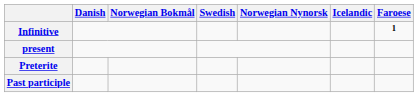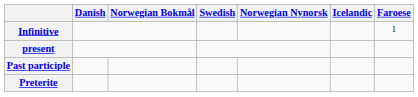 <table class="wikitable" style="text-align: center; font-size: 90%">
 <tr>
 <th></th>
 <th><a href='#'>Danish</a></th>
 <th><a href='#'>Norwegian Bokmål</a></th>
 <th><a href='#'>Swedish</a></th>
 <th><a href='#'>Norwegian Nynorsk</a></th>
 <th><a href='#'>Icelandic</a></th>
 <th><a href='#'>Faroese</a></th>
 </tr>
 <tr>
 <th><a href='#'>Infinitive</a></th>
 <td colspan="2"></td>
 <td></td>
 <td></td>
 <td></td>
-<td><strong> <sup>1</sup></strong></td>
+<td> <sup>1</sup></td>
 </tr>
 <tr>
 <th><a href='#'>present</a></th>
 <td colspan="2"></td>
 <td colspan="2"></td>
+<td></td>
+<td></td>
+</tr>
+<tr>
+<th><a href='#'>Past participle</a></th>
+<td></td>
+<td></td>
+<td></td>
+<td></td>
 <td></td>
 <td></td>
 </tr>
 <tr>
 <th><a href='#'>Preterite</a></th>
 <td></td>
 <td></td>
 <td></td>
 <td></td>
 <td></td>
 <td></td>
 </tr>
-<tr>
-<th><a href='#'>Past participle</a></th>
-<td></td>
-<td></td>
-<td></td>
-<td></td>
-<td></td>
-<td></td>
-</tr>
 </table>
